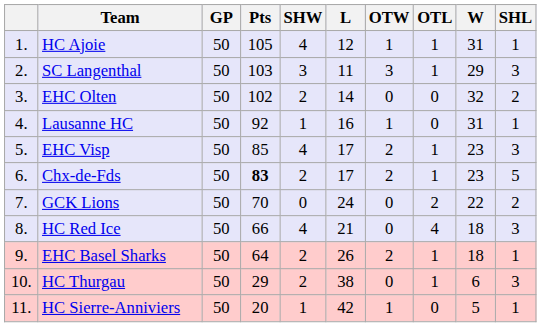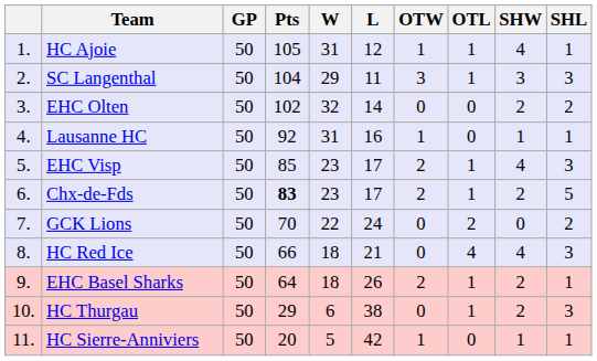 <table border="0" cellpadding="1" cellspacing="1" style="text-align: center;" class="wikitable sortable">
 <tr style="background:#DDDDFF;">
 <th width="25px"></th>
 <th width="150px">Team</th>
 <th width="30">GP</th>
 <th width="30">Pts</th>
-<th width="30">SHW</th>
+<th width="30">W</th>
 <th width="30">L</th>
 <th width="30">OTW</th>
 <th width="30">OTL</th>
-<th width="30">W</th>
+<th width="30">SHW</th>
 <th width="30">SHL</th>
 </tr>
 <tr style="background:#e6e6fa;">
 <td>1.</td>
 <td style="text-align: left;"><a href='#'>HC Ajoie</a></td>
 <td>50</td>
 <td>105</td>
-<td>4</td>
+<td>31</td>
 <td>12</td>
 <td>1</td>
 <td>1</td>
-<td>31</td>
+<td>4</td>
 <td>1</td>
 </tr>
 <tr style="background:#e6e6fa;">
 <td>2.</td>
 <td style="text-align: left;"><a href='#'>SC Langenthal</a></td>
 <td>50</td>
-<td>103</td>
-<td>3</td>
+<td>104</td>
+<td>29</td>
 <td>11</td>
 <td>3</td>
 <td>1</td>
-<td>29</td>
+<td>3</td>
 <td>3</td>
 </tr>
 <tr style="background:#e6e6fa;">
 <td>3.</td>
 <td style="text-align: left;"><a href='#'>EHC Olten</a></td>
 <td>50</td>
 <td>102</td>
-<td>2</td>
+<td>32</td>
 <td>14</td>
 <td>0</td>
 <td>0</td>
-<td>32</td>
+<td>2</td>
 <td>2</td>
 </tr>
 <tr style="background:#e6e6fa;">
 <td>4.</td>
 <td style="text-align: left;"><a href='#'>Lausanne HC</a></td>
 <td>50</td>
 <td>92</td>
-<td>1</td>
+<td>31</td>
 <td>16</td>
 <td>1</td>
 <td>0</td>
-<td>31</td>
+<td>1</td>
 <td>1</td>
 </tr>
 <tr style="background:#e6e6fa;">
 <td>5.</td>
 <td style="text-align: left;"><a href='#'>EHC Visp</a></td>
 <td>50</td>
 <td>85</td>
-<td>4</td>
+<td>23</td>
 <td>17</td>
 <td>2</td>
 <td>1</td>
-<td>23</td>
+<td>4</td>
 <td>3</td>
 </tr>
 <tr style="background:#e6e6fa;">
 <td>6.</td>
 <td style="text-align: left;"><a href='#'>Chx-de-Fds</a></td>
 <td>50</td>
 <td><strong>83</strong></td>
-<td>2</td>
+<td>23</td>
 <td>17</td>
 <td>2</td>
 <td>1</td>
-<td>23</td>
+<td>2</td>
 <td>5</td>
 </tr>
 <tr style="background:#e6e6fa;">
 <td>7.</td>
 <td style="text-align: left;"><a href='#'>GCK Lions</a></td>
 <td>50</td>
 <td>70</td>
-<td>0</td>
+<td>22</td>
 <td>24</td>
 <td>0</td>
 <td>2</td>
-<td>22</td>
+<td>0</td>
 <td>2</td>
 </tr>
 <tr style="background:#e6e6fa;">
 <td>8.</td>
 <td style="text-align: left;"><a href='#'>HC Red Ice</a></td>
 <td>50</td>
 <td>66</td>
-<td>4</td>
+<td>18</td>
 <td>21</td>
 <td>0</td>
 <td>4</td>
-<td>18</td>
+<td>4</td>
 <td>3</td>
 </tr>
 <tr style="background:#ffcccc;">
 <td>9.</td>
 <td style="text-align: left;"><a href='#'>EHC Basel Sharks</a></td>
 <td>50</td>
 <td>64</td>
-<td>2</td>
+<td>18</td>
 <td>26</td>
 <td>2</td>
 <td>1</td>
-<td>18</td>
+<td>2</td>
 <td>1</td>
 </tr>
 <tr style="background:#ffcccc;">
 <td>10.</td>
 <td style="text-align: left;"><a href='#'>HC Thurgau</a></td>
 <td>50</td>
 <td>29</td>
-<td>2</td>
+<td>6</td>
 <td>38</td>
 <td>0</td>
 <td>1</td>
-<td>6</td>
+<td>2</td>
 <td>3</td>
 </tr>
 <tr style="background:#ffcccc;">
 <td>11.</td>
 <td style="text-align: left;"><a href='#'>HC Sierre-Anniviers</a></td>
 <td>50</td>
 <td>20</td>
-<td>1</td>
+<td>5</td>
 <td>42</td>
 <td>1</td>
 <td>0</td>
-<td>5</td>
+<td>1</td>
 <td>1</td>
 </tr>
 </table>
